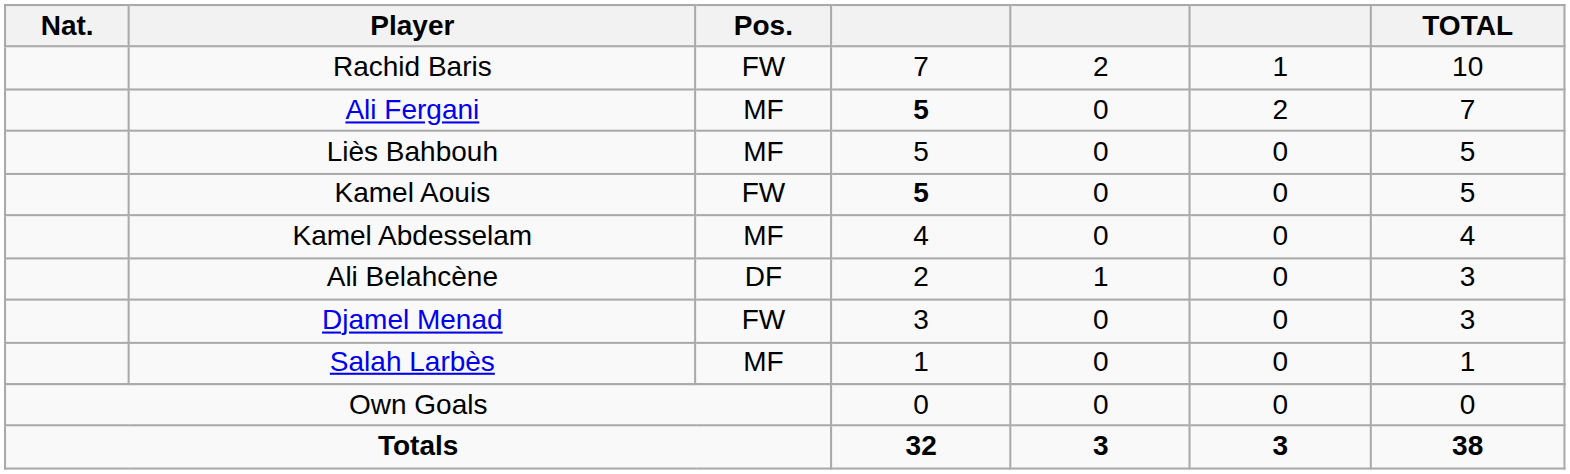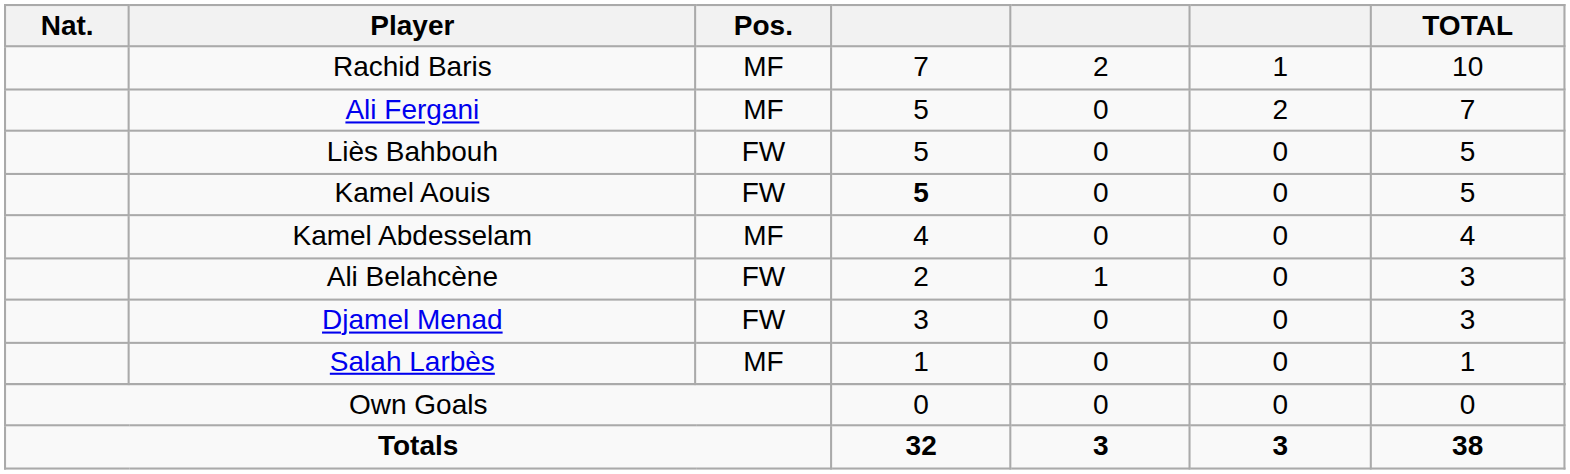 <table class="wikitable sortable alternance"  style="font-size:85%; text-align:center; line-height:14px; width:60%;">
 <tr>
 <th width=10>Nat.</th>
 <th width=140>Player</th>
 <th width=10>Pos.</th>
 <th width=40></th>
 <th width=40></th>
 <th width=40></th>
 <th width=40>TOTAL</th>
 </tr>
 <tr>
 <td></td>
 <td>Rachid Baris</td>
-<td>FW</td>
+<td>MF</td>
 <td>7</td>
 <td>2</td>
 <td>1</td>
 <td>10</td>
 </tr>
 <tr>
 <td></td>
 <td><a href='#'>Ali Fergani</a></td>
 <td>MF</td>
-<td><strong>5</strong></td>
+<td>5</td>
 <td>0</td>
 <td>2</td>
 <td>7</td>
 </tr>
 <tr>
 <td></td>
 <td>Liès Bahbouh</td>
-<td>MF</td>
+<td>FW</td>
 <td>5</td>
 <td>0</td>
 <td>0</td>
 <td>5</td>
 </tr>
 <tr>
 <td></td>
 <td>Kamel Aouis</td>
 <td>FW</td>
 <td><strong>5</strong></td>
 <td>0</td>
 <td>0</td>
 <td>5</td>
 </tr>
 <tr>
 <td></td>
 <td>Kamel Abdesselam</td>
 <td>MF</td>
 <td>4</td>
 <td>0</td>
 <td>0</td>
 <td>4</td>
 </tr>
 <tr>
 <td></td>
 <td>Ali Belahcène</td>
-<td>DF</td>
+<td>FW</td>
 <td>2</td>
 <td>1</td>
 <td>0</td>
 <td>3</td>
 </tr>
 <tr>
 <td></td>
 <td><a href='#'>Djamel Menad</a></td>
 <td>FW</td>
 <td>3</td>
 <td>0</td>
 <td>0</td>
 <td>3</td>
 </tr>
 <tr>
 <td></td>
 <td><a href='#'>Salah Larbès</a></td>
 <td>MF</td>
 <td>1</td>
 <td>0</td>
 <td>0</td>
 <td>1</td>
 </tr>
 <tr>
 </tr>
 <tr class="sortbottom">
 <td colspan="3">Own Goals</td>
 <td>0</td>
 <td>0</td>
 <td>0</td>
 <td>0</td>
 </tr>
 <tr class="sortbottom">
 <td colspan="3"><strong>Totals</strong></td>
 <td><strong>32</strong></td>
 <td><strong>3</strong></td>
 <td><strong>3</strong></td>
 <td><strong>38</strong></td>
 </tr>
 </table>
